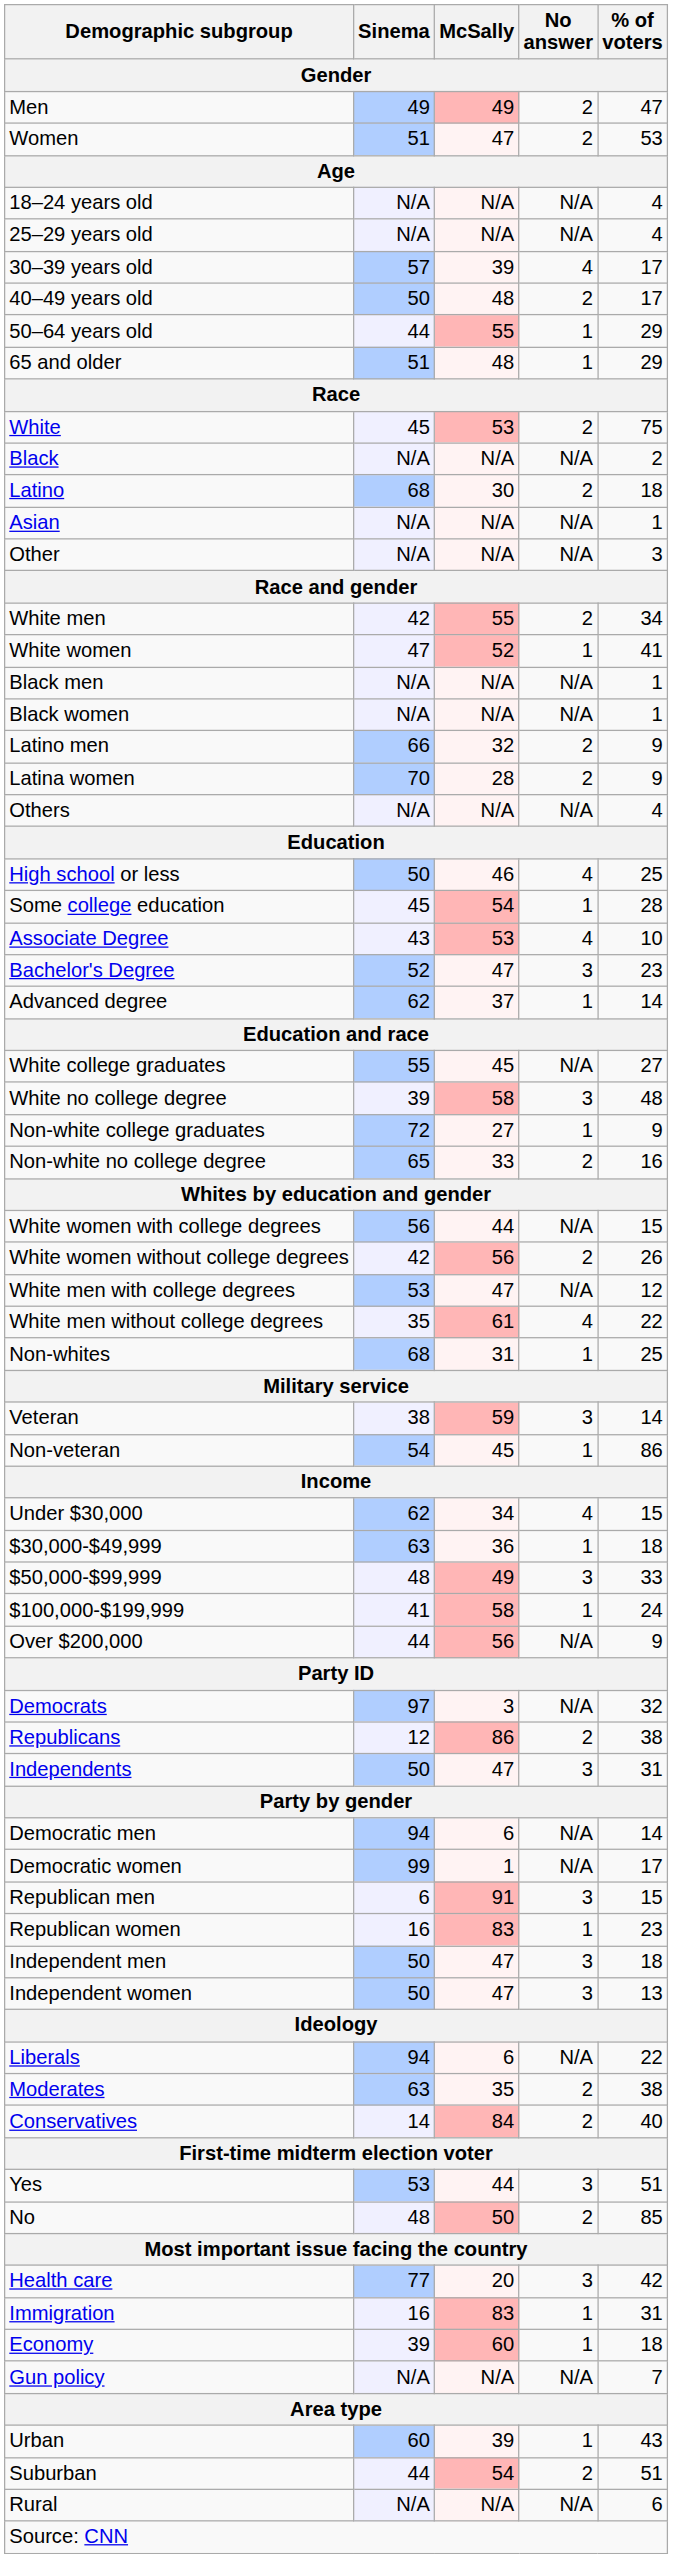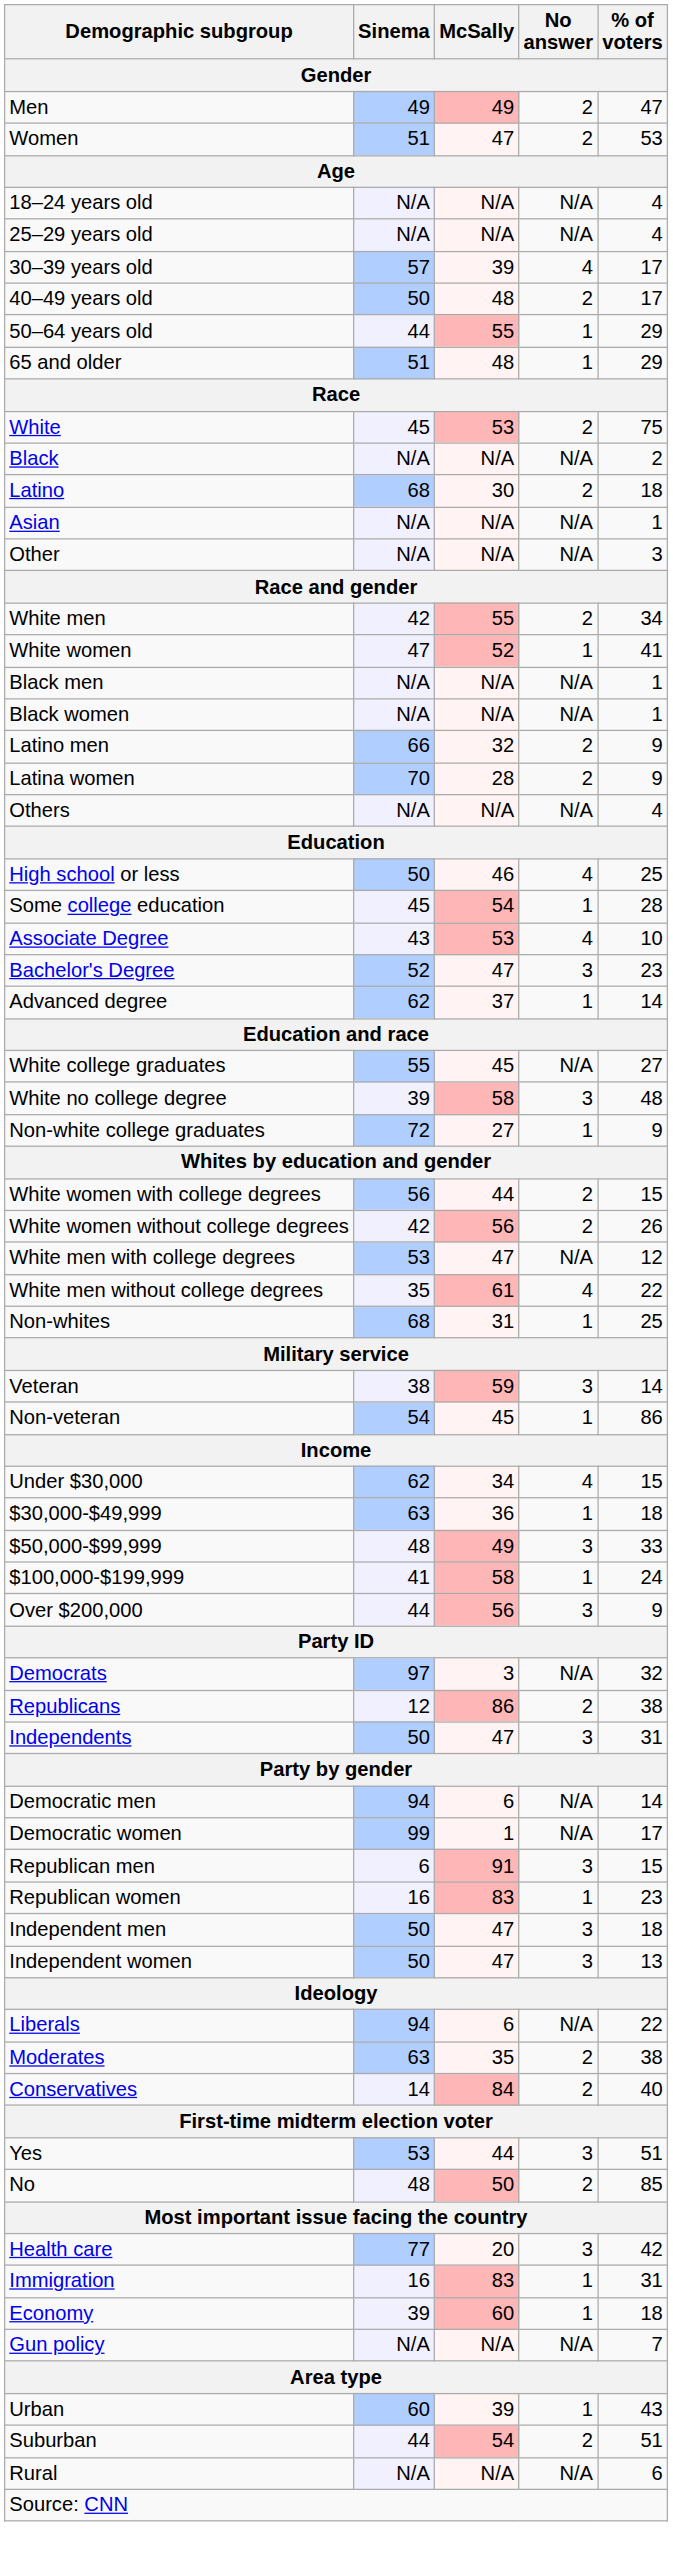 <table class="wikitable">
 <tr>
 <th>Demographic subgroup</th>
 <th>Sinema</th>
 <th>McSally</th>
 <th>No<br> answer</th>
 <th>% of<br> voters</th>
 </tr>
 <tr>
 <th colspan="5">Gender</th>
 </tr>
 <tr>
 <td>Men</td>
 <td style="text-align:right; background:#b0ceff;">49</td>
 <td style="text-align:right; background:#ffb6b6;">49</td>
 <td style="text-align:right;">2</td>
 <td style="text-align:right;">47</td>
 </tr>
 <tr>
 <td>Women</td>
 <td style="text-align:right; background:#b0ceff;">51</td>
 <td style="text-align:right; background:#fff3f3;">47</td>
 <td style="text-align:right;">2</td>
 <td style="text-align:right;">53</td>
 </tr>
 <tr>
 <th colspan="5">Age</th>
 </tr>
 <tr>
 <td>18–24 years old</td>
 <td style="text-align:right; background:#f0f0ff;">N/A</td>
 <td style="text-align:right; background:#fff3f3;">N/A</td>
 <td style="text-align:right;">N/A</td>
 <td style="text-align:right;">4</td>
 </tr>
 <tr>
 <td>25–29 years old</td>
 <td style="text-align:right; background:#f0f0ff;">N/A</td>
 <td style="text-align:right; background:#fff3f3;">N/A</td>
 <td style="text-align:right;">N/A</td>
 <td style="text-align:right;">4</td>
 </tr>
 <tr>
 <td>30–39 years old</td>
 <td style="text-align:right; background:#b0ceff;">57</td>
 <td style="text-align:right; background:#fff3f3;">39</td>
 <td style="text-align:right;">4</td>
 <td style="text-align:right;">17</td>
 </tr>
 <tr>
 <td>40–49 years old</td>
 <td style="text-align:right; background:#b0ceff;">50</td>
 <td style="text-align:right; background:#fff3f3;">48</td>
 <td style="text-align:right;">2</td>
 <td style="text-align:right;">17</td>
 </tr>
 <tr>
 <td>50–64 years old</td>
 <td style="text-align:right; background:#f0f0ff;">44</td>
 <td style="text-align:right; background:#ffb6b6;">55</td>
 <td style="text-align:right;">1</td>
 <td style="text-align:right;">29</td>
 </tr>
 <tr>
 <td>65 and older</td>
 <td style="text-align:right; background:#b0ceff;">51</td>
 <td style="text-align:right; background:#fff3f3;">48</td>
 <td style="text-align:right;">1</td>
 <td style="text-align:right;">29</td>
 </tr>
 <tr>
 <th colspan="5">Race</th>
 </tr>
 <tr>
 <td><a href='#'>White</a></td>
 <td style="text-align:right; background:#f0f0ff;">45</td>
 <td style="text-align:right; background:#ffb6b6;">53</td>
 <td style="text-align:right;">2</td>
 <td style="text-align:right;">75</td>
 </tr>
 <tr>
 <td><a href='#'>Black</a></td>
 <td style="text-align:right; background:#f0f0ff;">N/A</td>
 <td style="text-align:right; background:#fff3f3;">N/A</td>
 <td style="text-align:right;">N/A</td>
 <td style="text-align:right;">2</td>
 </tr>
 <tr>
 <td><a href='#'>Latino</a></td>
 <td style="text-align:right; background:#b0ceff;">68</td>
 <td style="text-align:right; background:#fff3f3;">30</td>
 <td style="text-align:right;">2</td>
 <td style="text-align:right;">18</td>
 </tr>
 <tr>
 <td><a href='#'>Asian</a></td>
 <td style="text-align:right; background:#f0f0ff;">N/A</td>
 <td style="text-align:right; background:#fff3f3;">N/A</td>
 <td style="text-align:right;">N/A</td>
 <td style="text-align:right;">1</td>
 </tr>
 <tr>
 <td>Other</td>
 <td style="text-align:right; background:#f0f0ff;">N/A</td>
 <td style="text-align:right; background:#fff3f3;">N/A</td>
 <td style="text-align:right;">N/A</td>
 <td style="text-align:right;">3</td>
 </tr>
 <tr>
 <th colspan="5">Race and gender</th>
 </tr>
 <tr>
 <td>White men</td>
 <td style="text-align:right; background:#f0f0ff;">42</td>
 <td style="text-align:right; background:#ffb6b6;">55</td>
 <td style="text-align:right;">2</td>
 <td style="text-align:right;">34</td>
 </tr>
 <tr>
 <td>White women</td>
 <td style="text-align:right; background:#f0f0ff;">47</td>
 <td style="text-align:right; background:#ffb6b6;">52</td>
 <td style="text-align:right;">1</td>
 <td style="text-align:right;">41</td>
 </tr>
 <tr>
 <td>Black men</td>
 <td style="text-align:right; background:#f0f0ff;">N/A</td>
 <td style="text-align:right; background:#fff3f3;">N/A</td>
 <td style="text-align:right;">N/A</td>
 <td style="text-align:right;">1</td>
 </tr>
 <tr>
 <td>Black women</td>
 <td style="text-align:right; background:#f0f0ff;">N/A</td>
 <td style="text-align:right; background:#fff3f3;">N/A</td>
 <td style="text-align:right;">N/A</td>
 <td style="text-align:right;">1</td>
 </tr>
 <tr>
 <td>Latino men</td>
 <td style="text-align:right; background:#b0ceff;">66</td>
 <td style="text-align:right; background:#fff3f3;">32</td>
 <td style="text-align:right;">2</td>
 <td style="text-align:right;">9</td>
 </tr>
 <tr>
 <td>Latina women</td>
 <td style="text-align:right; background:#b0ceff;">70</td>
 <td style="text-align:right; background:#fff3f3;">28</td>
 <td style="text-align:right;">2</td>
 <td style="text-align:right;">9</td>
 </tr>
 <tr>
 <td>Others</td>
 <td style="text-align:right; background:#f0f0ff;">N/A</td>
 <td style="text-align:right; background:#fff3f3;">N/A</td>
 <td style="text-align:right;">N/A</td>
 <td style="text-align:right;">4</td>
 </tr>
 <tr>
 <th colspan="5">Education</th>
 </tr>
 <tr>
 <td><a href='#'>High school</a> or less</td>
 <td style="text-align:right; background:#b0ceff;">50</td>
 <td style="text-align:right; background:#fff3f3;">46</td>
 <td style="text-align:right;">4</td>
 <td style="text-align:right;">25</td>
 </tr>
 <tr>
 <td>Some <a href='#'>college</a> education</td>
 <td style="text-align:right; background:#f0f0ff;">45</td>
 <td style="text-align:right; background:#ffb6b6;">54</td>
 <td style="text-align:right;">1</td>
 <td style="text-align:right;">28</td>
 </tr>
 <tr>
 <td><a href='#'>Associate Degree</a></td>
 <td style="text-align:right; background:#f0f0ff;">43</td>
 <td style="text-align:right; background:#ffb6b6;">53</td>
 <td style="text-align:right;">4</td>
 <td style="text-align:right;">10</td>
 </tr>
 <tr>
 <td><a href='#'>Bachelor's Degree</a></td>
 <td style="text-align:right; background:#b0ceff;">52</td>
 <td style="text-align:right; background:#fff3f3;">47</td>
 <td style="text-align:right;">3</td>
 <td style="text-align:right;">23</td>
 </tr>
 <tr>
 <td>Advanced degree</td>
 <td style="text-align:right; background:#b0ceff;">62</td>
 <td style="text-align:right; background:#fff3f3;">37</td>
 <td style="text-align:right;">1</td>
 <td style="text-align:right;">14</td>
 </tr>
 <tr>
 <th colspan="5">Education and race</th>
 </tr>
 <tr>
 <td>White college graduates</td>
 <td style="text-align:right; background:#b0ceff;">55</td>
 <td style="text-align:right; background:#fff3f3;">45</td>
 <td style="text-align:right;">N/A</td>
 <td style="text-align:right;">27</td>
 </tr>
 <tr>
 <td>White no college degree</td>
 <td style="text-align:right; background:#f0f0ff;">39</td>
 <td style="text-align:right; background:#ffb6b6;">58</td>
 <td style="text-align:right;">3</td>
 <td style="text-align:right;">48</td>
 </tr>
 <tr>
 <td>Non-white college graduates</td>
 <td style="text-align:right; background:#b0ceff;">72</td>
 <td style="text-align:right; background:#fff3f3;">27</td>
 <td style="text-align:right;">1</td>
 <td style="text-align:right;">9</td>
 </tr>
 <tr>
-<td>Non-white no college degree</td>
-<td style="text-align:right; background:#b0ceff;">65</td>
-<td style="text-align:right; background:#fff3f3;">33</td>
-<td style="text-align:right;">2</td>
-<td style="text-align:right;">16</td>
-</tr>
-<tr>
 <th colspan="5">Whites by education and gender</th>
 </tr>
 <tr>
 <td>White women with college degrees</td>
 <td style="text-align:right; background:#b0ceff;">56</td>
 <td style="text-align:right; background:#fff3f3;">44</td>
-<td style="text-align:right;">N/A</td>
+<td style="text-align:right;">2</td>
 <td style="text-align:right;">15</td>
 </tr>
 <tr>
 <td>White women without college degrees</td>
 <td style="text-align:right; background:#f0f0ff;">42</td>
 <td style="text-align:right; background:#ffb6b6;">56</td>
 <td style="text-align:right;">2</td>
 <td style="text-align:right;">26</td>
 </tr>
 <tr>
 <td>White men with college degrees</td>
 <td style="text-align:right; background:#b0ceff;">53</td>
 <td style="text-align:right; background:#fff3f3;">47</td>
 <td style="text-align:right;">N/A</td>
 <td style="text-align:right;">12</td>
 </tr>
 <tr>
 <td>White men without college degrees</td>
 <td style="text-align:right; background:#f0f0ff;">35</td>
 <td style="text-align:right; background:#ffb6b6;">61</td>
 <td style="text-align:right;">4</td>
 <td style="text-align:right;">22</td>
 </tr>
 <tr>
 <td>Non-whites</td>
 <td style="text-align:right; background:#b0ceff;">68</td>
 <td style="text-align:right; background:#fff3f3;">31</td>
 <td style="text-align:right;">1</td>
 <td style="text-align:right;">25</td>
 </tr>
 <tr>
 <th colspan="5">Military service</th>
 </tr>
 <tr>
 <td>Veteran</td>
 <td style="text-align:right; background:#f0f0ff;">38</td>
 <td style="text-align:right; background:#ffb6b6;">59</td>
 <td style="text-align:right;">3</td>
 <td style="text-align:right;">14</td>
 </tr>
 <tr>
 <td>Non-veteran</td>
 <td style="text-align:right; background:#b0ceff;">54</td>
 <td style="text-align:right; background:#fff3f3;">45</td>
 <td style="text-align:right;">1</td>
 <td style="text-align:right;">86</td>
 </tr>
 <tr>
 <th colspan="5">Income</th>
 </tr>
 <tr>
 <td>Under $30,000</td>
 <td style="text-align:right; background:#b0ceff;">62</td>
 <td style="text-align:right; background:#fff3f3;">34</td>
 <td style="text-align:right;">4</td>
 <td style="text-align:right;">15</td>
 </tr>
 <tr>
 <td>$30,000-$49,999</td>
 <td style="text-align:right; background:#b0ceff;">63</td>
 <td style="text-align:right; background:#fff3f3;">36</td>
 <td style="text-align:right;">1</td>
 <td style="text-align:right;">18</td>
 </tr>
 <tr>
 <td>$50,000-$99,999</td>
 <td style="text-align:right; background:#f0f0ff;">48</td>
 <td style="text-align:right; background:#ffb6b6;">49</td>
 <td style="text-align:right;">3</td>
 <td style="text-align:right;">33</td>
 </tr>
 <tr>
 <td>$100,000-$199,999</td>
 <td style="text-align:right; background:#f0f0ff;">41</td>
 <td style="text-align:right; background:#ffb6b6;">58</td>
 <td style="text-align:right;">1</td>
 <td style="text-align:right;">24</td>
 </tr>
 <tr>
 <td>Over $200,000</td>
 <td style="text-align:right; background:#f0f0ff;">44</td>
 <td style="text-align:right; background:#ffb6b6;">56</td>
-<td style="text-align:right;">N/A</td>
+<td style="text-align:right;">3</td>
 <td style="text-align:right;">9</td>
 </tr>
 <tr>
 <th colspan="5">Party ID</th>
 </tr>
 <tr>
 <td><a href='#'>Democrats</a></td>
 <td style="text-align:right; background:#b0ceff;">97</td>
 <td style="text-align:right; background:#fff3f3;">3</td>
 <td style="text-align:right;">N/A</td>
 <td style="text-align:right;">32</td>
 </tr>
 <tr>
 <td><a href='#'>Republicans</a></td>
 <td style="text-align:right; background:#f0f0ff;">12</td>
 <td style="text-align:right; background:#ffb6b6;">86</td>
 <td style="text-align:right;">2</td>
 <td style="text-align:right;">38</td>
 </tr>
 <tr>
 <td><a href='#'>Independents</a></td>
 <td style="text-align:right; background:#b0ceff;">50</td>
 <td style="text-align:right; background:#fff3f3;">47</td>
 <td style="text-align:right;">3</td>
 <td style="text-align:right;">31</td>
 </tr>
 <tr>
 <th colspan="5">Party by gender</th>
 </tr>
 <tr>
 <td>Democratic men</td>
 <td style="text-align:right; background:#b0ceff;">94</td>
 <td style="text-align:right; background:#fff3f3;">6</td>
 <td style="text-align:right;">N/A</td>
 <td style="text-align:right;">14</td>
 </tr>
 <tr>
 <td>Democratic women</td>
 <td style="text-align:right; background:#b0ceff;">99</td>
 <td style="text-align:right; background:#fff3f3;">1</td>
 <td style="text-align:right;">N/A</td>
 <td style="text-align:right;">17</td>
 </tr>
 <tr>
 <td>Republican men</td>
 <td style="text-align:right; background:#f0f0ff;">6</td>
 <td style="text-align:right; background:#ffb6b6;">91</td>
 <td style="text-align:right;">3</td>
 <td style="text-align:right;">15</td>
 </tr>
 <tr>
 <td>Republican women</td>
 <td style="text-align:right; background:#f0f0ff;">16</td>
 <td style="text-align:right; background:#ffb6b6;">83</td>
 <td style="text-align:right;">1</td>
 <td style="text-align:right;">23</td>
 </tr>
 <tr>
 <td>Independent men</td>
 <td style="text-align:right; background:#b0ceff;">50</td>
 <td style="text-align:right; background:#fff3f3;">47</td>
 <td style="text-align:right;">3</td>
 <td style="text-align:right;">18</td>
 </tr>
 <tr>
 <td>Independent women</td>
 <td style="text-align:right; background:#b0ceff;">50</td>
 <td style="text-align:right; background:#fff3f3;">47</td>
 <td style="text-align:right;">3</td>
 <td style="text-align:right;">13</td>
 </tr>
 <tr>
 <th colspan="5">Ideology</th>
 </tr>
 <tr>
 <td><a href='#'>Liberals</a></td>
 <td style="text-align:right; background:#b0ceff;">94</td>
 <td style="text-align:right; background:#fff3f3;">6</td>
 <td style="text-align:right;">N/A</td>
 <td style="text-align:right;">22</td>
 </tr>
 <tr>
 <td><a href='#'>Moderates</a></td>
 <td style="text-align:right; background:#b0ceff;">63</td>
 <td style="text-align:right; background:#fff3f3;">35</td>
 <td style="text-align:right;">2</td>
 <td style="text-align:right;">38</td>
 </tr>
 <tr>
 <td><a href='#'>Conservatives</a></td>
 <td style="text-align:right; background:#f0f0ff;">14</td>
 <td style="text-align:right; background:#ffb6b6;">84</td>
 <td style="text-align:right;">2</td>
 <td style="text-align:right;">40</td>
 </tr>
 <tr>
 <th colspan="5">First-time midterm election voter</th>
 </tr>
 <tr>
 <td>Yes</td>
 <td style="text-align:right; background:#b0ceff;">53</td>
 <td style="text-align:right; background:#fff3f3;">44</td>
 <td style="text-align:right;">3</td>
 <td style="text-align:right;">51</td>
 </tr>
 <tr>
 <td>No</td>
 <td style="text-align:right; background:#f0f0ff;">48</td>
 <td style="text-align:right; background:#ffb6b6;">50</td>
 <td style="text-align:right;">2</td>
 <td style="text-align:right;">85</td>
 </tr>
 <tr>
 <th colspan="5">Most important issue facing the country</th>
 </tr>
 <tr>
 <td><a href='#'>Health care</a></td>
 <td style="text-align:right; background:#b0ceff;">77</td>
 <td style="text-align:right; background:#fff3f3;">20</td>
 <td style="text-align:right;">3</td>
 <td style="text-align:right;">42</td>
 </tr>
 <tr>
 <td><a href='#'>Immigration</a></td>
 <td style="text-align:right; background:#f0f0ff;">16</td>
 <td style="text-align:right; background:#ffb6b6;">83</td>
 <td style="text-align:right;">1</td>
 <td style="text-align:right;">31</td>
 </tr>
 <tr>
 <td><a href='#'>Economy</a></td>
 <td style="text-align:right; background:#f0f0ff;">39</td>
 <td style="text-align:right; background:#ffb6b6;">60</td>
 <td style="text-align:right;">1</td>
 <td style="text-align:right;">18</td>
 </tr>
 <tr>
 <td><a href='#'>Gun policy</a></td>
 <td style="text-align:right; background:#f0f0ff;">N/A</td>
 <td style="text-align:right; background:#fff3f3;">N/A</td>
 <td style="text-align:right;">N/A</td>
 <td style="text-align:right;">7</td>
 </tr>
 <tr>
 <th colspan="5">Area type</th>
 </tr>
 <tr>
 <td>Urban</td>
 <td style="text-align:right; background:#b0ceff;">60</td>
 <td style="text-align:right; background:#fff3f3;">39</td>
 <td style="text-align:right;">1</td>
 <td style="text-align:right;">43</td>
 </tr>
 <tr>
 <td>Suburban</td>
 <td style="text-align:right; background:#f0f0ff;">44</td>
 <td style="text-align:right; background:#ffb6b6;">54</td>
 <td style="text-align:right;">2</td>
 <td style="text-align:right;">51</td>
 </tr>
 <tr>
 <td>Rural</td>
 <td style="text-align:right; background:#f0f0ff;">N/A</td>
 <td style="text-align:right; background:#fff3f3;">N/A</td>
 <td style="text-align:right;">N/A</td>
 <td style="text-align:right;">6</td>
 </tr>
 <tr>
 <td colspan="5">Source: <a href='#'>CNN</a></td>
 </tr>
 </table>
